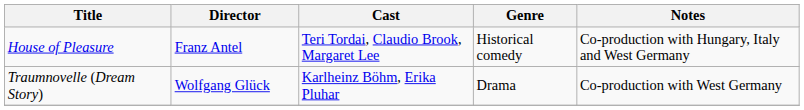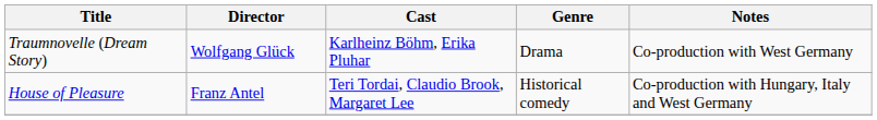 <table class="wikitable" width= "100%">
 <tr>
 <th width=21%>Title</th>
 <th width=16%>Director</th>
 <th width=22%>Cast</th>
 <th width=13%>Genre</th>
 <th width=28%>Notes</th>
 </tr>
 <tr>
+<td><em>Traumnovelle</em> (<em>Dream Story</em>)</td>
+<td><a href='#'>Wolfgang Glück</a></td>
+<td><a href='#'>Karlheinz Böhm</a>, <a href='#'>Erika Pluhar</a></td>
+<td>Drama</td>
+<td>Co-production with West Germany</td>
+</tr>
+<tr>
 <td><em><a href='#'>House of Pleasure</a></em></td>
 <td><a href='#'>Franz Antel</a></td>
 <td><a href='#'>Teri Tordai</a>, <a href='#'>Claudio Brook</a>, <a href='#'>Margaret Lee</a></td>
 <td>Historical comedy</td>
 <td>Co-production with Hungary, Italy and West Germany</td>
 </tr>
 <tr>
-<td><em>Traumnovelle</em> (<em>Dream Story</em>)</td>
-<td><a href='#'>Wolfgang Glück</a></td>
-<td><a href='#'>Karlheinz Böhm</a>, <a href='#'>Erika Pluhar</a></td>
-<td>Drama</td>
-<td>Co-production with West Germany</td>
-</tr>
-<tr>
 </tr>
 </table>
